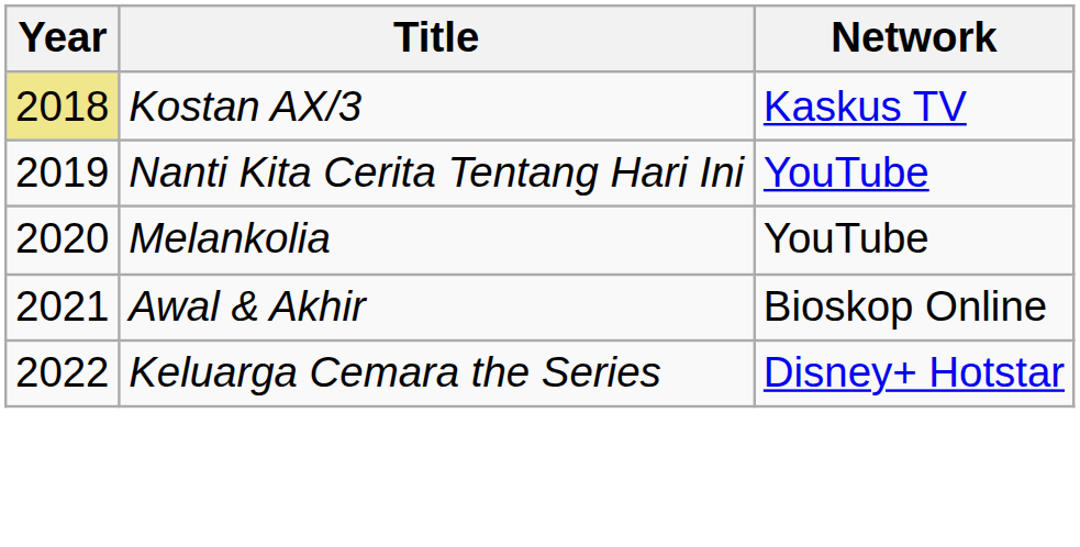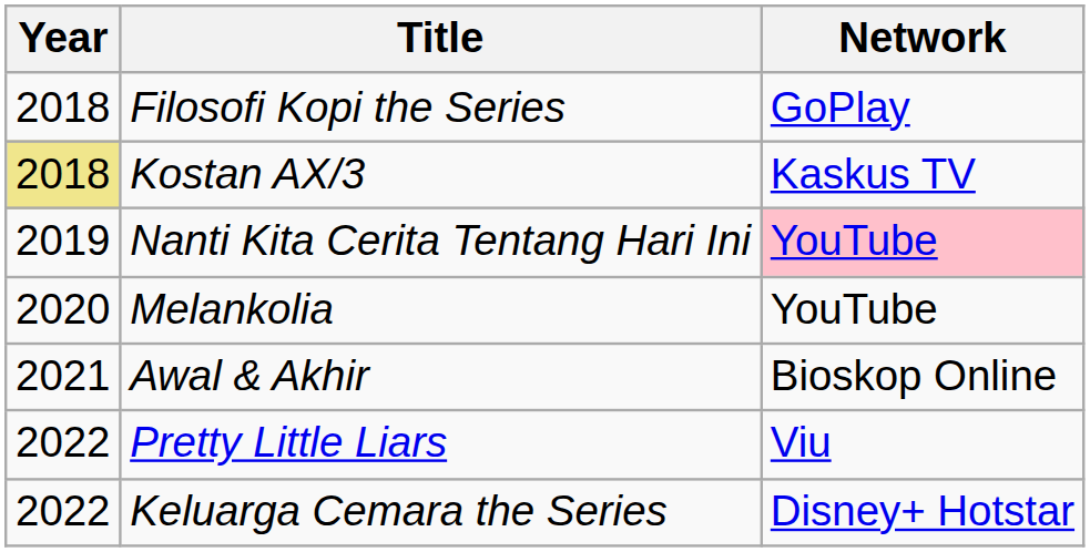 <table class="wikitable plainrowheaders sortable">
 <tr>
 <th scope="col">Year</th>
 <th scope="col">Title</th>
 <th scope="col">Network</th>
+</tr>
+<tr>
+<td>2018</td>
+<td><em>Filosofi Kopi the Series</em></td>
+<td><a href='#'>GoPlay</a></td>
 </tr>
 <tr>
 <td style="background: khaki;">2018</td>
 <td><em>Kostan AX/3</em></td>
 <td><a href='#'>Kaskus TV</a></td>
 </tr>
 <tr>
 <td>2019</td>
 <td><em>Nanti Kita Cerita Tentang Hari Ini</em></td>
-<td><a href='#'>YouTube</a></td>
+<td style="background: pink;"><a href='#'>YouTube</a></td>
 </tr>
 <tr>
 <td>2020</td>
 <td><em>Melankolia</em></td>
 <td>YouTube</td>
 </tr>
 <tr>
 <td>2021</td>
 <td><em>Awal & Akhir</em></td>
 <td>Bioskop Online</td>
 </tr>
 <tr>
 <td>2022</td>
+<td><em><a href='#'>Pretty Little Liars</a></em> </td>
+<td><a href='#'>Viu</a></td>
+</tr>
+<tr>
+<td>2022</td>
 <td><em>Keluarga Cemara the Series</em></td>
 <td><a href='#'>Disney+ Hotstar</a></td>
 </tr>
 </table>
